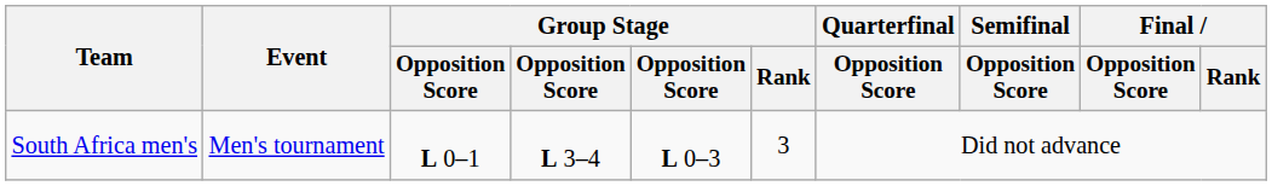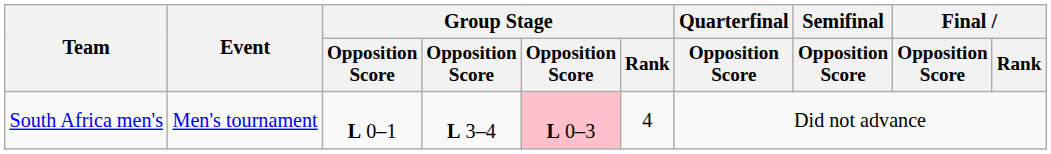 <table class="wikitable" style="font-size:90%">
 <tr>
 <th rowspan=2>Team</th>
 <th rowspan=2>Event</th>
 <th colspan=4>Group Stage</th>
 <th>Quarterfinal</th>
 <th>Semifinal</th>
 <th colspan=2>Final / </th>
 </tr>
 <tr style="font-size:95%">
 <th>Opposition<br>Score</th>
 <th>Opposition<br>Score</th>
 <th>Opposition<br>Score</th>
 <th>Rank</th>
 <th>Opposition<br>Score</th>
 <th>Opposition<br>Score</th>
 <th>Opposition<br>Score</th>
 <th>Rank</th>
 </tr>
 <tr align=center>
 <td align=left><a href='#'>South Africa men's</a></td>
 <td align=left><a href='#'>Men's tournament</a></td>
 <td><br><strong>L</strong> 0–1</td>
 <td><br><strong>L</strong> 3–4</td>
-<td><br><strong>L</strong> 0–3</td>
-<td>3</td>
+<td style="background: pink;"><br><strong>L</strong> 0–3</td>
+<td>4</td>
 <td colspan=4>Did not advance</td>
 </tr>
 </table>
